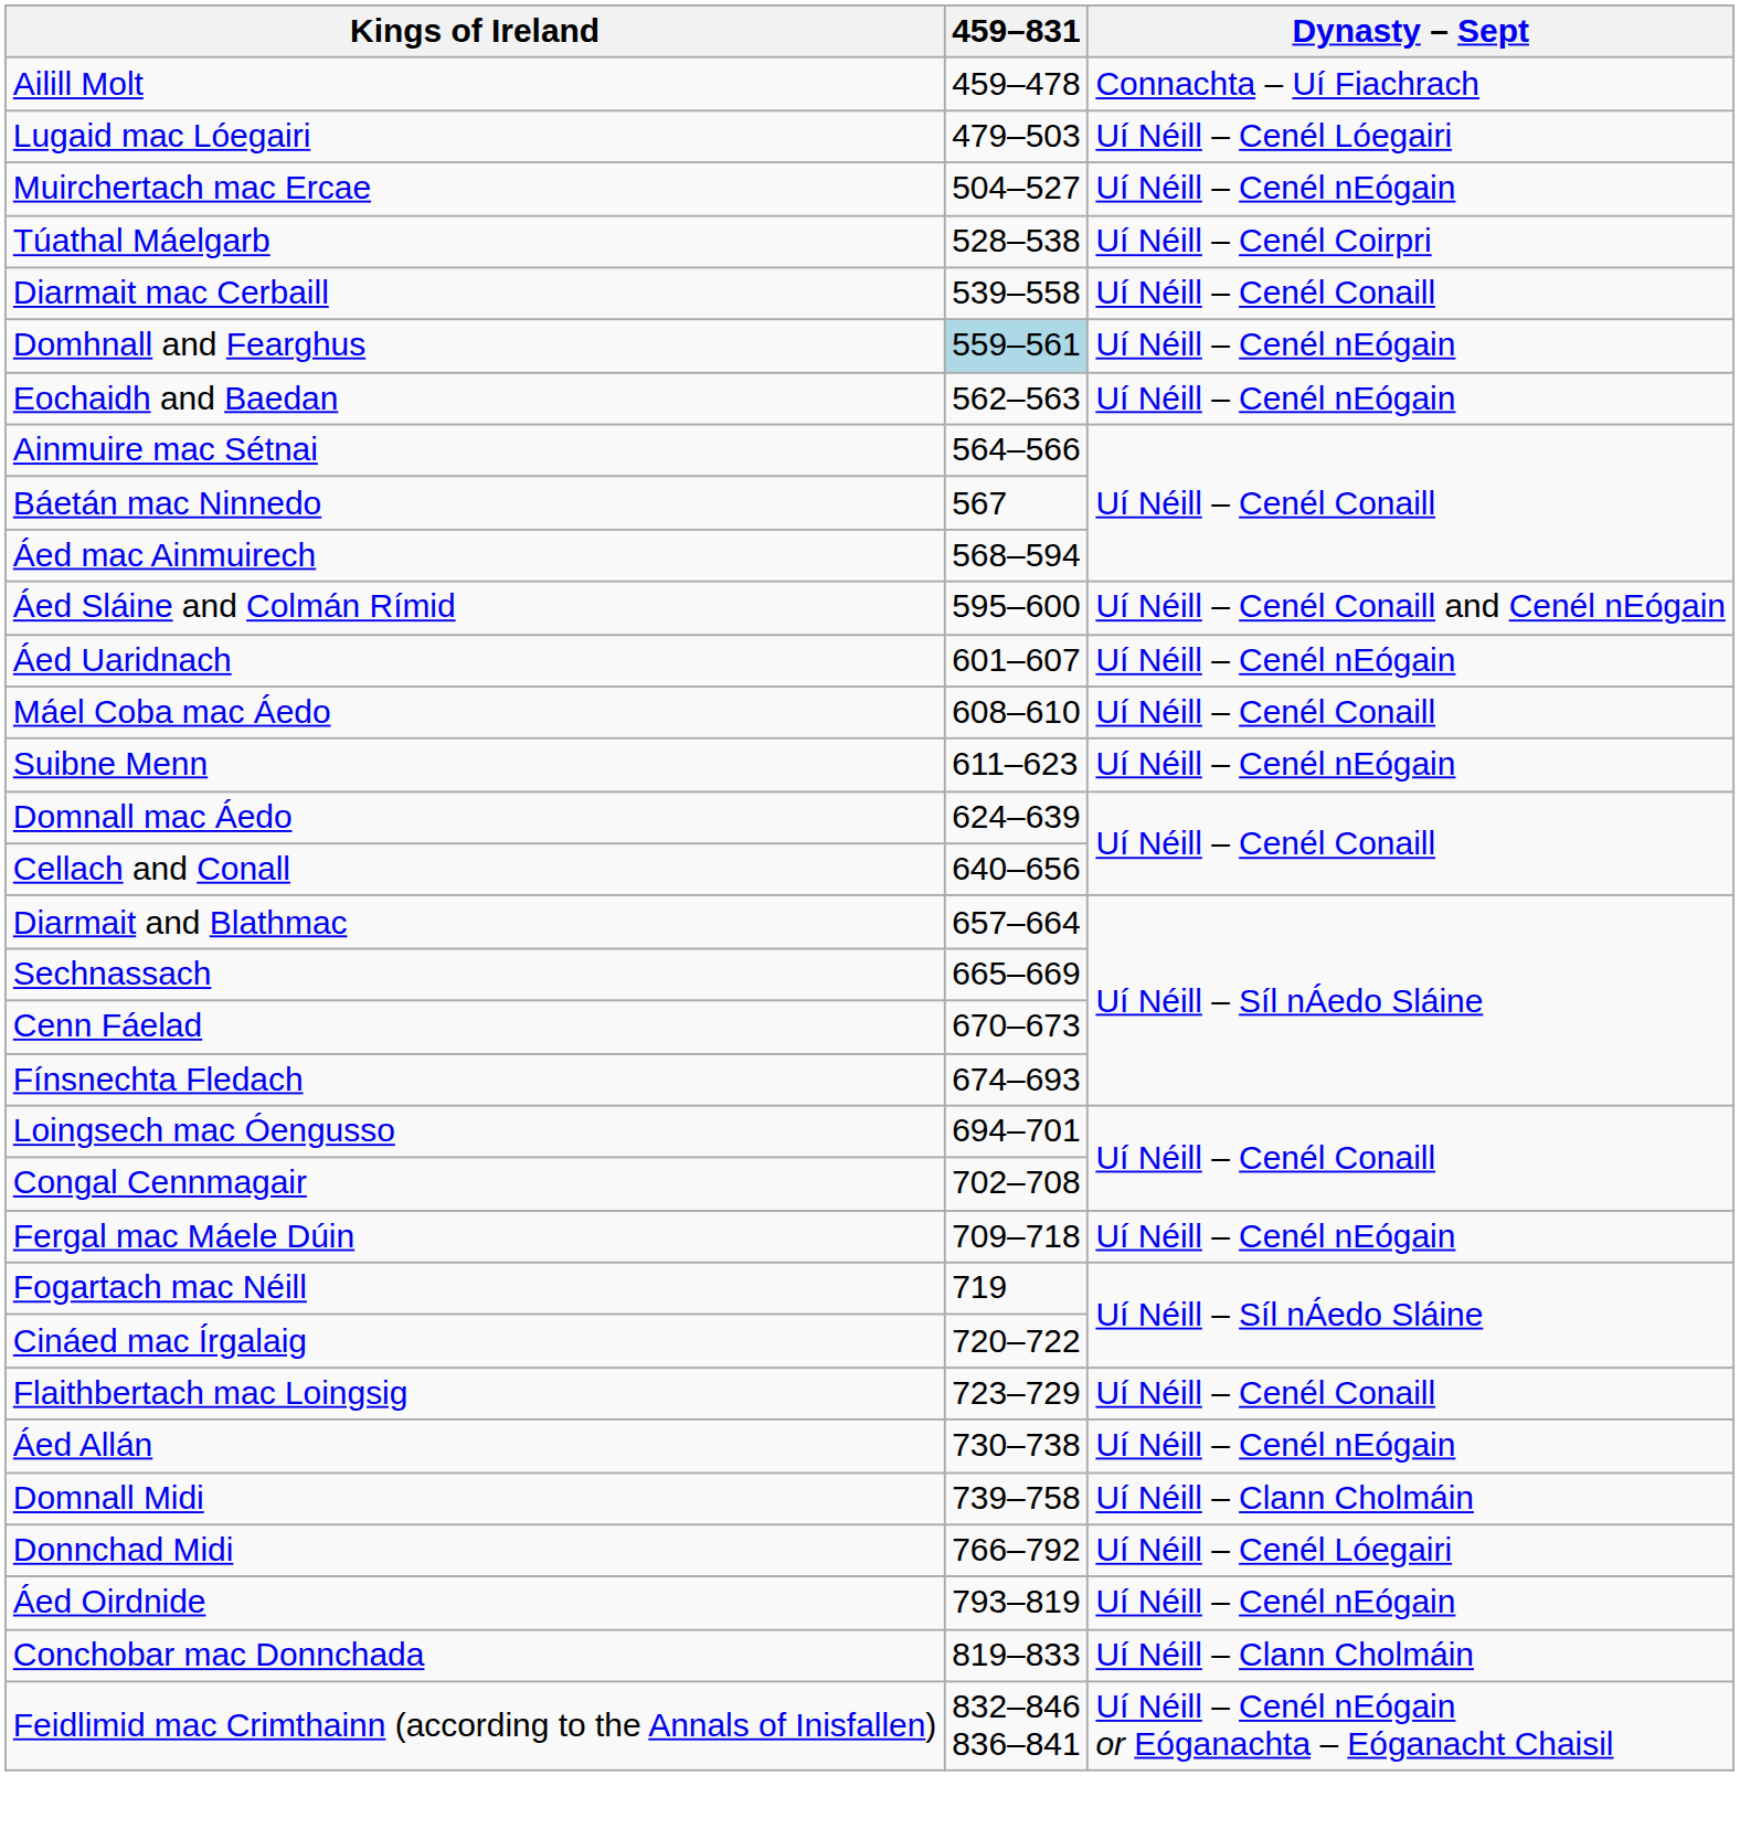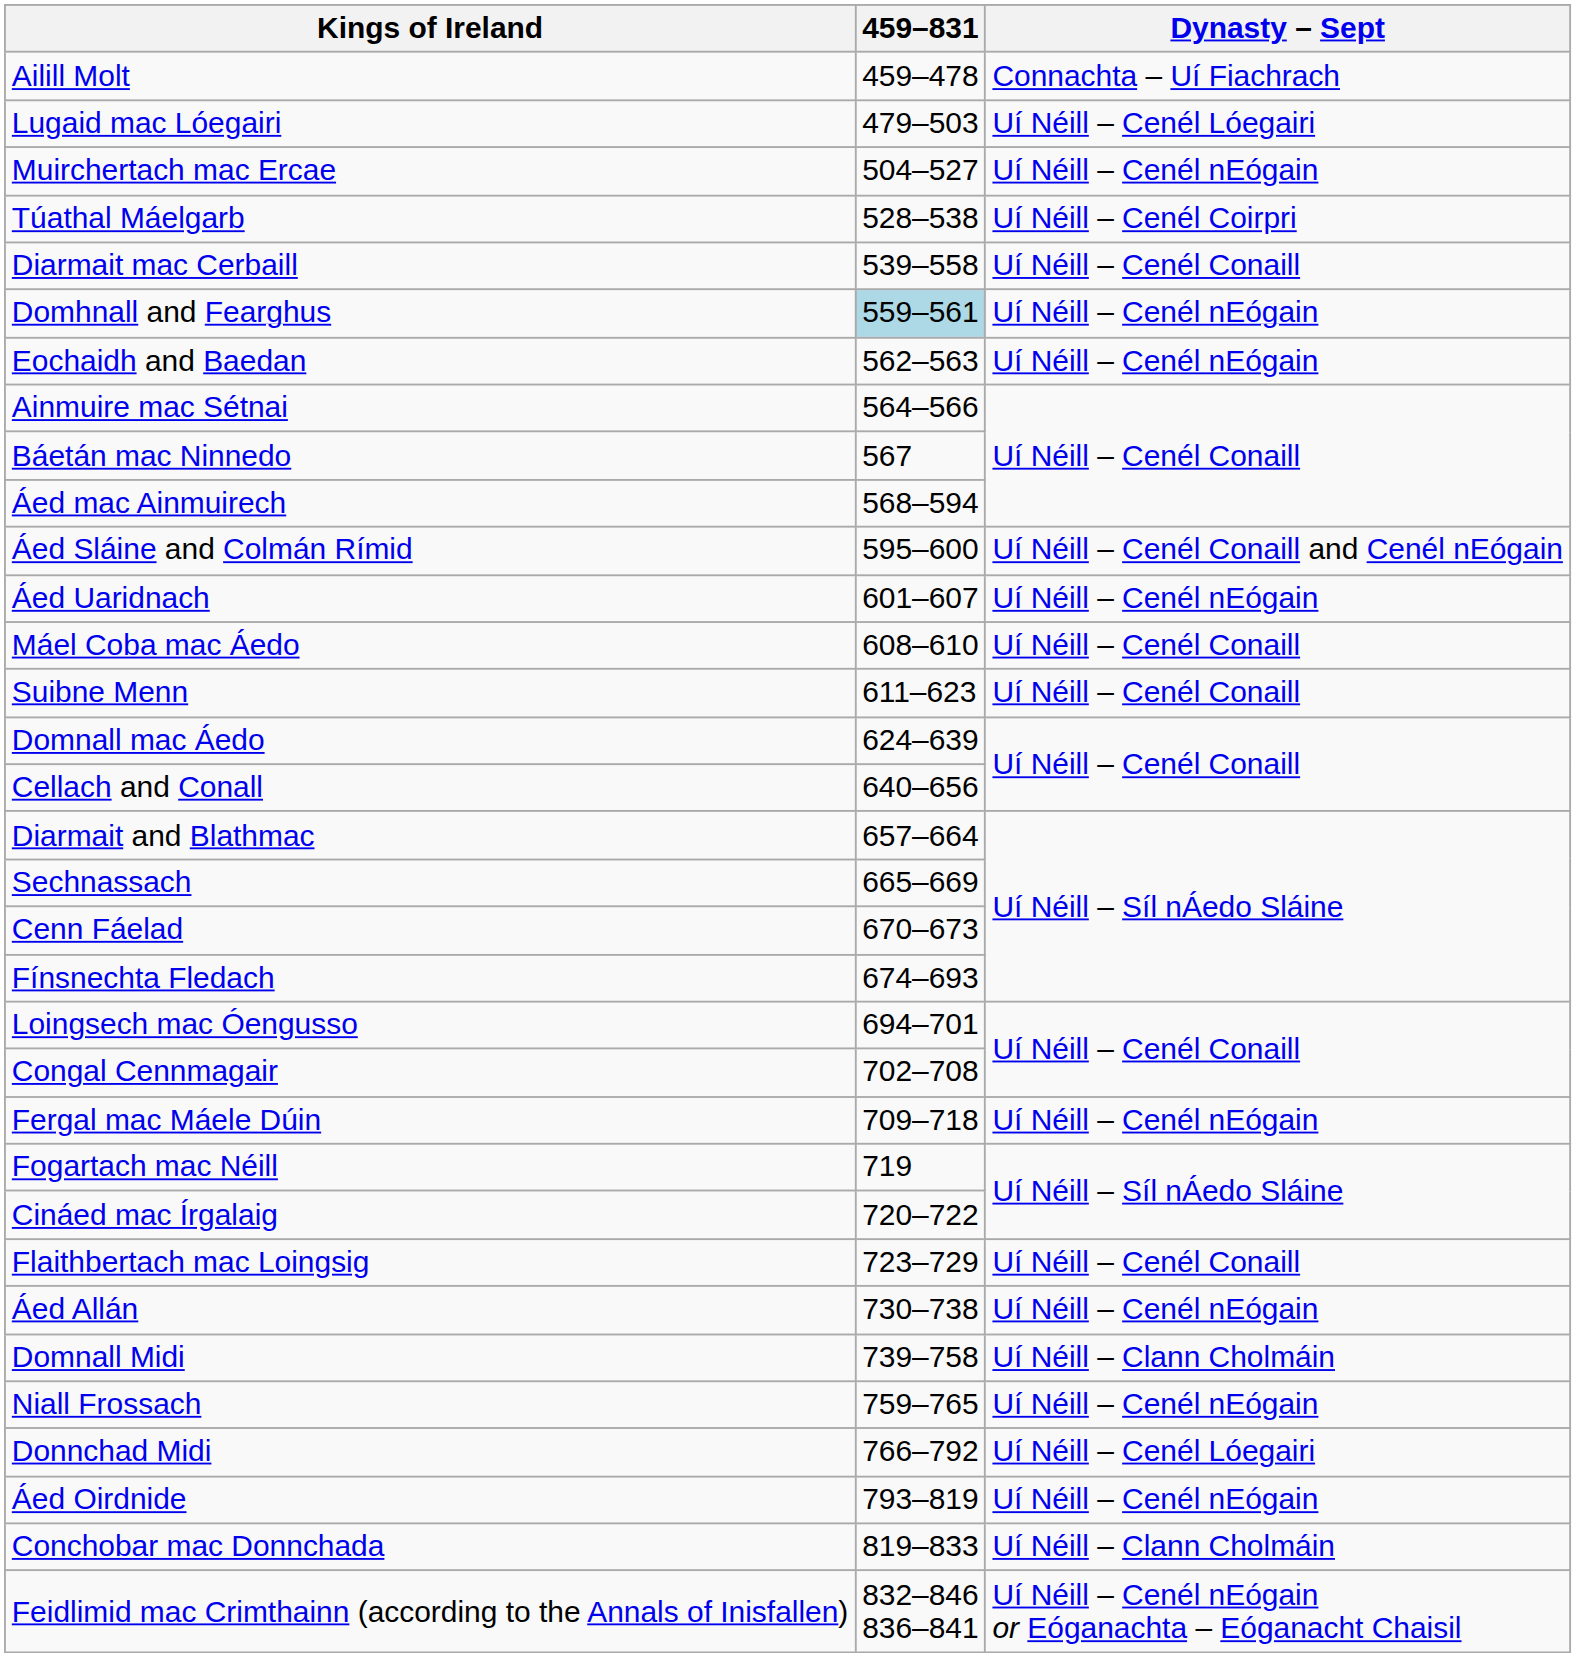 <table class="wikitable">
 <tr>
 <th bgcolor="#0BDA51">Kings of Ireland</th>
 <th bgcolor="#0BDA51">459–831</th>
 <th bgcolor="#0BDA51"><a href='#'>Dynasty</a> – <a href='#'>Sept</a></th>
 </tr>
 <tr>
 <td><a href='#'>Ailill Molt</a></td>
 <td>459–478</td>
 <td><a href='#'>Connachta</a> – <a href='#'>Uí Fiachrach</a></td>
 </tr>
 <tr>
 <td><a href='#'>Lugaid mac Lóegairi</a></td>
 <td>479–503</td>
 <td><a href='#'>Uí Néill</a> – <a href='#'>Cenél Lóegairi</a></td>
 </tr>
 <tr>
 <td><a href='#'>Muirchertach mac Ercae</a></td>
 <td>504–527</td>
 <td><a href='#'>Uí Néill</a> – <a href='#'>Cenél nEógain</a></td>
 </tr>
 <tr>
 <td><a href='#'>Túathal Máelgarb</a></td>
 <td>528–538</td>
 <td><a href='#'>Uí Néill</a> – <a href='#'>Cenél Coirpri</a></td>
 </tr>
 <tr>
 <td><a href='#'>Diarmait mac Cerbaill</a></td>
 <td>539–558</td>
 <td><a href='#'>Uí Néill</a> – <a href='#'>Cenél Conaill</a></td>
 </tr>
 <tr>
 <td><a href='#'>Domhnall</a> and <a href='#'>Fearghus</a></td>
 <td style="background: lightblue;">559–561</td>
 <td><a href='#'>Uí Néill</a> – <a href='#'>Cenél nEógain</a></td>
 </tr>
 <tr>
 <td><a href='#'>Eochaidh</a> and <a href='#'>Baedan</a></td>
 <td>562–563</td>
 <td><a href='#'>Uí Néill</a> – <a href='#'>Cenél nEógain</a></td>
 </tr>
 <tr>
 <td><a href='#'>Ainmuire mac Sétnai</a></td>
 <td>564–566</td>
 <td rowspan="3"><a href='#'>Uí Néill</a> – <a href='#'>Cenél Conaill</a></td>
 </tr>
 <tr>
 <td><a href='#'>Báetán mac Ninnedo</a></td>
 <td>567</td>
 </tr>
 <tr>
 <td><a href='#'>Áed mac Ainmuirech</a></td>
 <td>568–594</td>
 </tr>
 <tr>
 <td><a href='#'>Áed Sláine</a> and <a href='#'>Colmán Rímid</a></td>
 <td>595–600</td>
 <td><a href='#'>Uí Néill</a> – <a href='#'>Cenél Conaill</a> and <a href='#'>Cenél nEógain</a></td>
 </tr>
 <tr>
 <td><a href='#'>Áed Uaridnach</a></td>
 <td>601–607</td>
 <td><a href='#'>Uí Néill</a> – <a href='#'>Cenél nEógain</a></td>
 </tr>
 <tr>
 <td><a href='#'>Máel Coba mac Áedo</a></td>
 <td>608–610</td>
 <td><a href='#'>Uí Néill</a> – <a href='#'>Cenél Conaill</a></td>
 </tr>
 <tr>
 <td><a href='#'>Suibne Menn</a></td>
 <td>611–623</td>
-<td><a href='#'>Uí Néill</a> – <a href='#'>Cenél nEógain</a></td>
+<td><a href='#'>Uí Néill</a> – <a href='#'>Cenél Conaill</a></td>
 </tr>
 <tr>
 <td><a href='#'>Domnall mac Áedo</a></td>
 <td>624–639</td>
 <td rowspan="2"><a href='#'>Uí Néill</a> – <a href='#'>Cenél Conaill</a></td>
 </tr>
 <tr>
 <td><a href='#'>Cellach</a> and <a href='#'>Conall</a></td>
 <td>640–656</td>
 </tr>
 <tr>
 <td><a href='#'>Diarmait</a> and <a href='#'>Blathmac</a></td>
 <td>657–664</td>
 <td rowspan="4"><a href='#'>Uí Néill</a> – <a href='#'>Síl nÁedo Sláine</a></td>
 </tr>
 <tr>
 <td><a href='#'>Sechnassach</a></td>
 <td>665–669</td>
 </tr>
 <tr>
 <td><a href='#'>Cenn Fáelad</a></td>
 <td>670–673</td>
 </tr>
 <tr>
 <td><a href='#'>Fínsnechta Fledach</a></td>
 <td>674–693</td>
 </tr>
 <tr>
 <td><a href='#'>Loingsech mac Óengusso</a></td>
 <td>694–701</td>
 <td rowspan="2"><a href='#'>Uí Néill</a> – <a href='#'>Cenél Conaill</a></td>
 </tr>
 <tr>
 <td><a href='#'>Congal Cennmagair</a></td>
 <td>702–708</td>
 </tr>
 <tr>
 <td><a href='#'>Fergal mac Máele Dúin</a></td>
 <td>709–718</td>
 <td><a href='#'>Uí Néill</a> – <a href='#'>Cenél nEógain</a></td>
 </tr>
 <tr>
 <td><a href='#'>Fogartach mac Néill</a></td>
 <td>719</td>
 <td rowspan="2"><a href='#'>Uí Néill</a> – <a href='#'>Síl nÁedo Sláine</a></td>
 </tr>
 <tr>
 <td><a href='#'>Cináed mac Írgalaig</a></td>
 <td>720–722</td>
 </tr>
 <tr>
 <td><a href='#'>Flaithbertach mac Loingsig</a></td>
 <td>723–729</td>
 <td><a href='#'>Uí Néill</a> – <a href='#'>Cenél Conaill</a></td>
 </tr>
 <tr>
 <td><a href='#'>Áed Allán</a></td>
 <td>730–738</td>
 <td><a href='#'>Uí Néill</a> – <a href='#'>Cenél nEógain</a></td>
 </tr>
 <tr>
 <td><a href='#'>Domnall Midi</a></td>
 <td>739–758</td>
 <td><a href='#'>Uí Néill</a> – <a href='#'>Clann Cholmáin</a></td>
 </tr>
 <tr>
+<td><a href='#'>Niall Frossach</a></td>
+<td>759–765</td>
+<td><a href='#'>Uí Néill</a> – <a href='#'>Cenél nEógain</a></td>
+</tr>
+<tr>
 <td><a href='#'>Donnchad Midi</a></td>
 <td>766–792</td>
 <td><a href='#'>Uí Néill</a> – <a href='#'>Cenél Lóegairi</a></td>
 </tr>
 <tr>
 <td><a href='#'>Áed Oirdnide</a></td>
 <td>793–819</td>
 <td><a href='#'>Uí Néill</a> – <a href='#'>Cenél nEógain</a></td>
 </tr>
 <tr>
 <td><a href='#'>Conchobar mac Donnchada</a></td>
 <td>819–833</td>
 <td><a href='#'>Uí Néill</a> – <a href='#'>Clann Cholmáin</a></td>
 </tr>
 <tr>
 <td><a href='#'>Feidlimid mac Crimthainn</a> (according to the <a href='#'>Annals of Inisfallen</a>)</td>
 <td>832–846 <br> 836–841</td>
 <td><a href='#'>Uí Néill</a> – <a href='#'>Cenél nEógain</a><br><em>or</em> <a href='#'>Eóganachta</a> – <a href='#'>Eóganacht Chaisil</a></td>
 </tr>
 </table>
